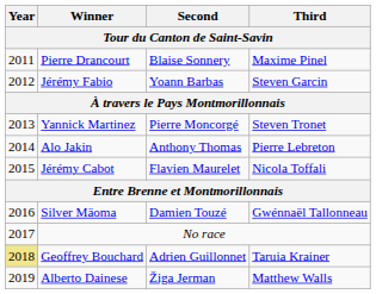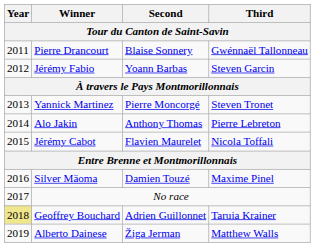 <table class="wikitable" style="font-size:95%">
 <tr>
 <th>Year</th>
 <th>Winner</th>
 <th>Second</th>
 <th>Third</th>
 </tr>
 <tr>
 <th colspan=4; align=center><em>Tour du Canton de Saint-Savin</em></th>
 </tr>
 <tr>
 <td>2011</td>
 <td> <a href='#'>Pierre Drancourt</a></td>
 <td> <a href='#'>Blaise Sonnery</a></td>
-<td> <a href='#'>Maxime Pinel</a></td>
+<td> <a href='#'>Gwénnaël Tallonneau</a></td>
 </tr>
 <tr>
 <td>2012</td>
 <td> <a href='#'>Jérémy Fabio</a></td>
 <td> <a href='#'>Yoann Barbas</a></td>
 <td> <a href='#'>Steven Garcin</a></td>
 </tr>
 <tr>
 <th colspan=4; align=center><em>À travers le Pays Montmorillonnais</em></th>
 </tr>
 <tr>
 <td>2013</td>
 <td> <a href='#'>Yannick Martinez</a></td>
 <td> <a href='#'>Pierre Moncorgé</a></td>
 <td> <a href='#'>Steven Tronet</a></td>
 </tr>
 <tr>
 <td>2014</td>
 <td> <a href='#'>Alo Jakin</a></td>
 <td> <a href='#'>Anthony Thomas</a></td>
 <td> <a href='#'>Pierre Lebreton</a></td>
 </tr>
 <tr>
 <td>2015</td>
 <td> <a href='#'>Jérémy Cabot</a></td>
 <td> <a href='#'>Flavien Maurelet</a></td>
 <td> <a href='#'>Nicola Toffali</a></td>
 </tr>
 <tr>
 <th colspan=4; align=center><em>Entre Brenne et Montmorillonnais</em></th>
 </tr>
 <tr>
 <td>2016</td>
 <td> <a href='#'>Silver Mäoma</a></td>
 <td> <a href='#'>Damien Touzé</a></td>
-<td> <a href='#'>Gwénnaël Tallonneau</a></td>
+<td> <a href='#'>Maxime Pinel</a></td>
 </tr>
 <tr>
 <td>2017</td>
 <td colspan=3; align=center><em>No race</em></td>
 </tr>
 <tr>
 <td style="background: khaki;">2018</td>
 <td> <a href='#'>Geoffrey Bouchard</a></td>
 <td> <a href='#'>Adrien Guillonnet</a></td>
 <td> <a href='#'>Taruia Krainer</a></td>
 </tr>
 <tr>
 <td>2019</td>
 <td> <a href='#'>Alberto Dainese</a></td>
 <td> <a href='#'>Žiga Jerman</a></td>
 <td> <a href='#'>Matthew Walls</a></td>
 </tr>
 </table>
